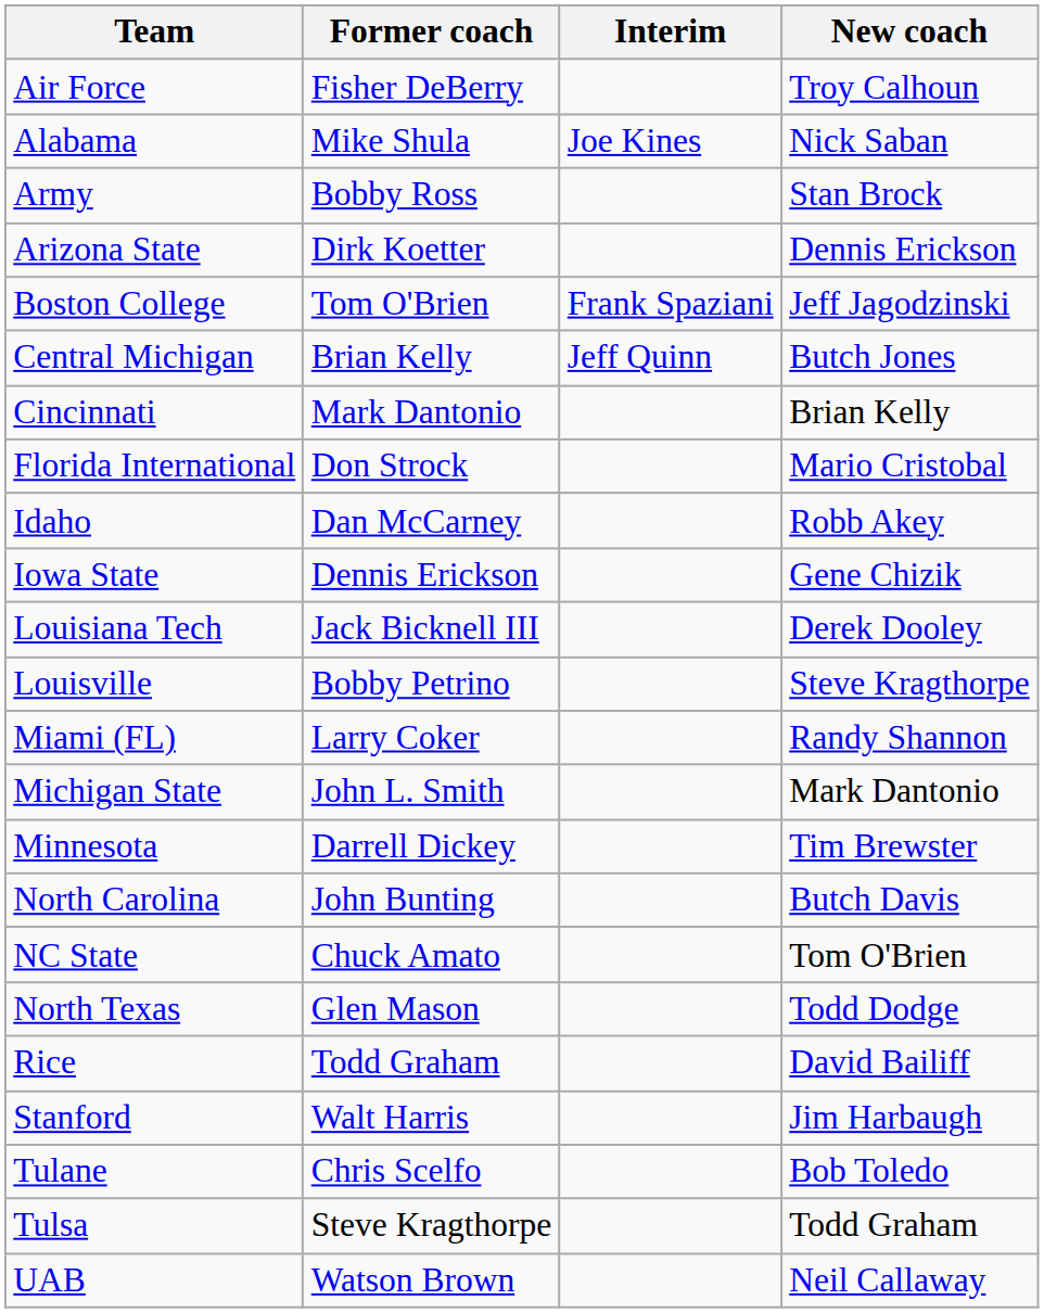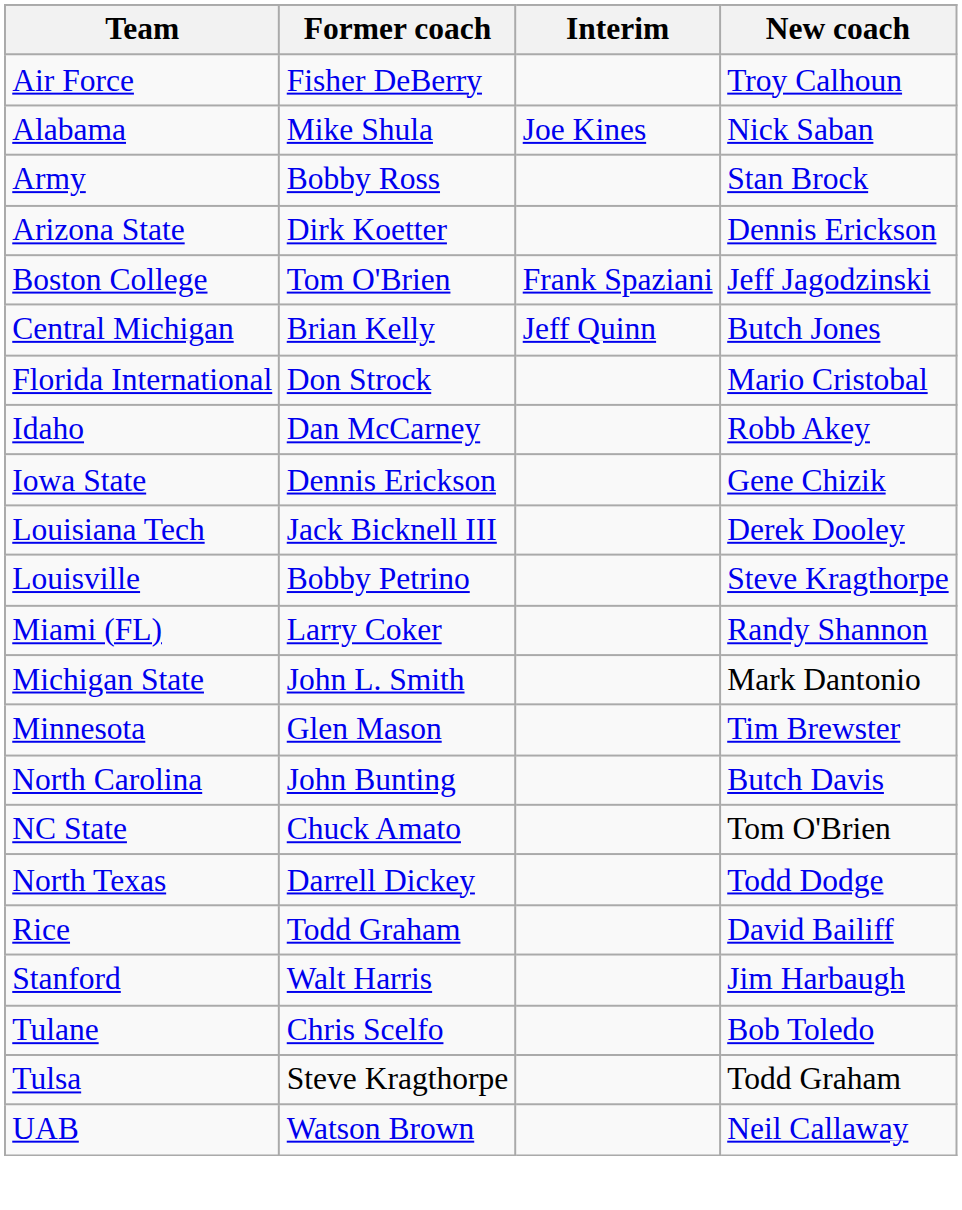 <table class="wikitable" white-space:nowrap;">
 <tr>
 <th>Team</th>
 <th>Former coach</th>
 <th>Interim</th>
 <th>New coach</th>
 </tr>
 <tr>
 <td><a href='#'>Air Force</a></td>
 <td><a href='#'>Fisher DeBerry</a></td>
 <td></td>
 <td><a href='#'>Troy Calhoun</a></td>
 </tr>
 <tr>
 <td><a href='#'>Alabama</a></td>
 <td><a href='#'>Mike Shula</a></td>
 <td><a href='#'>Joe Kines</a></td>
 <td><a href='#'>Nick Saban</a></td>
 </tr>
 <tr>
 <td><a href='#'>Army</a></td>
 <td><a href='#'>Bobby Ross</a></td>
 <td></td>
 <td><a href='#'>Stan Brock</a></td>
 </tr>
 <tr>
 <td><a href='#'>Arizona State</a></td>
 <td><a href='#'>Dirk Koetter</a></td>
 <td></td>
 <td><a href='#'>Dennis Erickson</a></td>
 </tr>
 <tr>
 <td><a href='#'>Boston College</a></td>
 <td><a href='#'>Tom O'Brien</a></td>
 <td><a href='#'>Frank Spaziani</a></td>
 <td><a href='#'>Jeff Jagodzinski</a></td>
 </tr>
 <tr>
 <td><a href='#'>Central Michigan</a></td>
 <td><a href='#'>Brian Kelly</a></td>
 <td><a href='#'>Jeff Quinn</a></td>
 <td><a href='#'>Butch Jones</a></td>
-</tr>
-<tr>
-<td><a href='#'>Cincinnati</a></td>
-<td><a href='#'>Mark Dantonio</a></td>
-<td></td>
-<td>Brian Kelly</td>
 </tr>
 <tr>
 <td><a href='#'>Florida International</a></td>
 <td><a href='#'>Don Strock</a></td>
 <td></td>
 <td><a href='#'>Mario Cristobal</a></td>
 </tr>
 <tr>
 <td><a href='#'>Idaho</a></td>
 <td><a href='#'>Dan McCarney</a></td>
 <td></td>
 <td><a href='#'>Robb Akey</a></td>
 </tr>
 <tr>
 <td><a href='#'>Iowa State</a></td>
 <td><a href='#'>Dennis Erickson</a></td>
 <td></td>
 <td><a href='#'>Gene Chizik</a></td>
 </tr>
 <tr>
 <td><a href='#'>Louisiana Tech</a></td>
 <td><a href='#'>Jack Bicknell III</a></td>
 <td></td>
 <td><a href='#'>Derek Dooley</a></td>
 </tr>
 <tr>
 <td><a href='#'>Louisville</a></td>
 <td><a href='#'>Bobby Petrino</a></td>
 <td></td>
 <td><a href='#'>Steve Kragthorpe</a></td>
 </tr>
 <tr>
 <td><a href='#'>Miami (FL)</a></td>
 <td><a href='#'>Larry Coker</a></td>
 <td></td>
 <td><a href='#'>Randy Shannon</a></td>
 </tr>
 <tr>
 <td><a href='#'>Michigan State</a></td>
 <td><a href='#'>John L. Smith</a></td>
 <td></td>
 <td>Mark Dantonio</td>
 </tr>
 <tr>
 <td><a href='#'>Minnesota</a></td>
-<td><a href='#'>Darrell Dickey</a></td>
+<td><a href='#'>Glen Mason</a></td>
 <td></td>
 <td><a href='#'>Tim Brewster</a></td>
 </tr>
 <tr>
 <td><a href='#'>North Carolina</a></td>
 <td><a href='#'>John Bunting</a></td>
 <td></td>
 <td><a href='#'>Butch Davis</a></td>
 </tr>
 <tr>
 <td><a href='#'>NC State</a></td>
 <td><a href='#'>Chuck Amato</a></td>
 <td></td>
 <td>Tom O'Brien</td>
 </tr>
 <tr>
 <td><a href='#'>North Texas</a></td>
-<td><a href='#'>Glen Mason</a></td>
+<td><a href='#'>Darrell Dickey</a></td>
 <td></td>
 <td><a href='#'>Todd Dodge</a></td>
 </tr>
 <tr>
 <td><a href='#'>Rice</a></td>
 <td><a href='#'>Todd Graham</a></td>
 <td></td>
 <td><a href='#'>David Bailiff</a></td>
 </tr>
 <tr>
 <td><a href='#'>Stanford</a></td>
 <td><a href='#'>Walt Harris</a></td>
 <td></td>
 <td><a href='#'>Jim Harbaugh</a></td>
 </tr>
 <tr>
 <td><a href='#'>Tulane</a></td>
 <td><a href='#'>Chris Scelfo</a></td>
 <td></td>
 <td><a href='#'>Bob Toledo</a></td>
 </tr>
 <tr>
 <td><a href='#'>Tulsa</a></td>
 <td>Steve Kragthorpe</td>
 <td></td>
 <td>Todd Graham</td>
 </tr>
 <tr>
 <td><a href='#'>UAB</a></td>
 <td><a href='#'>Watson Brown</a></td>
 <td></td>
 <td><a href='#'>Neil Callaway</a></td>
 </tr>
 </table>
